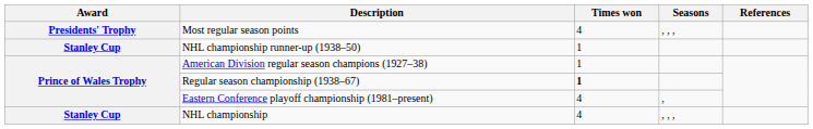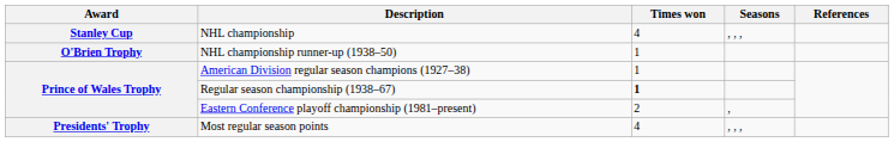 <table class="wikitable" width="75%">
 <tr>
 <th scope="col">Award</th>
 <th scope="col">Description</th>
 <th scope="col">Times won</th>
 <th scope="col">Seasons</th>
 <th scope="col">References</th>
 </tr>
 <tr>
-<th scope="row"><a href='#'>Presidents' Trophy</a></th>
-<td>Most regular season points</td>
+<th scope="row"><a href='#'>Stanley Cup</a></th>
+<td>NHL championship</td>
 <td>4</td>
 <td>, , , </td>
 <td></td>
 </tr>
 <tr>
-<th scope="row"><a href='#'>Stanley Cup</a></th>
+<th scope="row"><a href='#'>O'Brien Trophy</a></th>
 <td>NHL championship runner-up (1938–50)</td>
 <td>1</td>
 <td></td>
 <td></td>
 </tr>
 <tr>
 <th scope="row" rowspan="3"><a href='#'>Prince of Wales Trophy</a></th>
 <td><a href='#'>American Division</a> regular season champions (1927–38)</td>
 <td>1</td>
 <td></td>
 <td rowspan="3"></td>
 </tr>
 <tr>
 <td>Regular season championship (1938–67)</td>
 <td><strong>1</strong></td>
 <td></td>
 </tr>
 <tr>
 <td><a href='#'>Eastern Conference</a> playoff championship (1981–present)</td>
-<td>4</td>
+<td>2</td>
 <td>, </td>
 </tr>
 <tr>
-<th scope="row"><a href='#'>Stanley Cup</a></th>
-<td>NHL championship</td>
+<th scope="row"><a href='#'>Presidents' Trophy</a></th>
+<td>Most regular season points</td>
 <td>4</td>
 <td>, , , </td>
 <td></td>
 </tr>
 </table>
